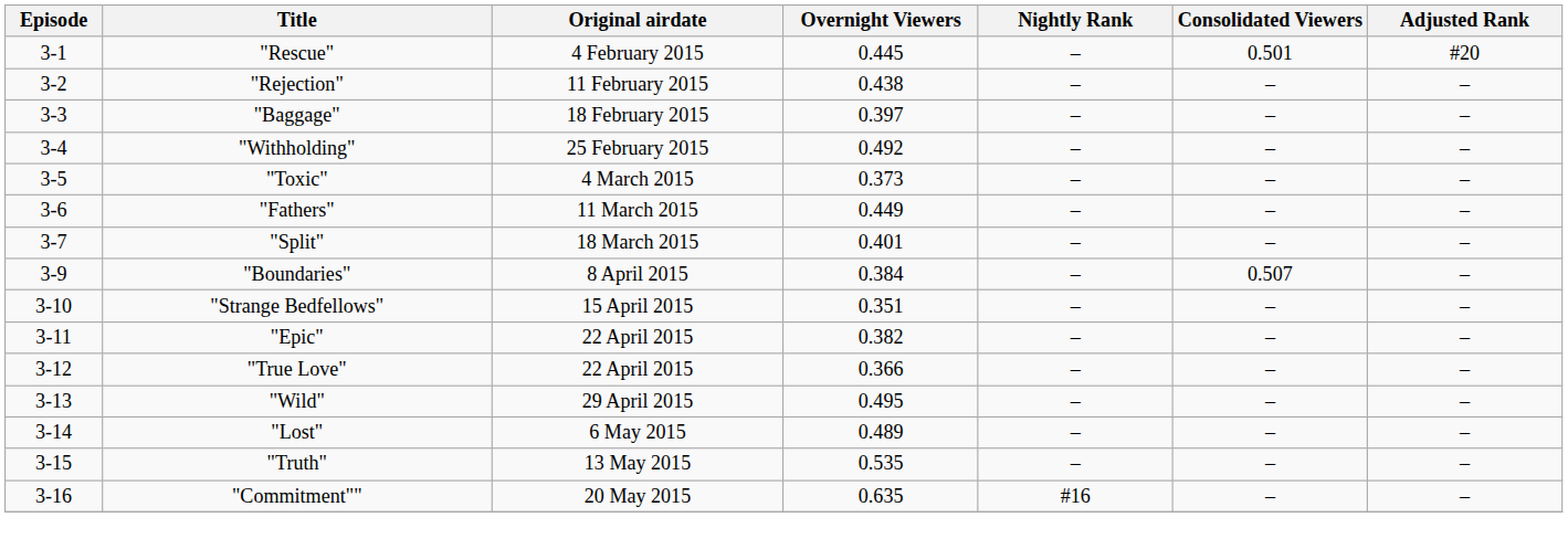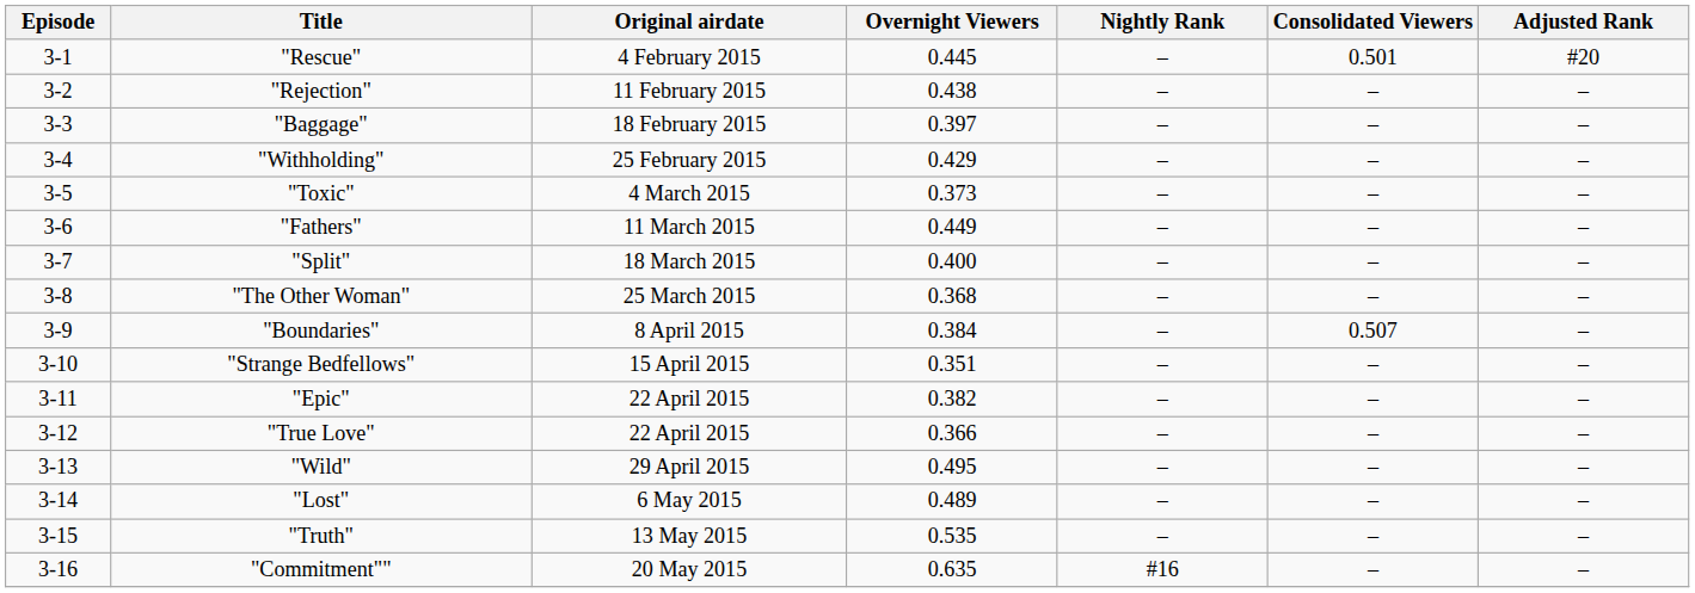 <table class="wikitable sortable">
 <tr>
 <th width=5%>Episode</th>
 <th width=20%>Title</th>
 <th width=15%>Original airdate</th>
 <th width=10%>Overnight Viewers</th>
 <th width=10%>Nightly Rank</th>
 <th width=10%>Consolidated Viewers</th>
 <th width=10%>Adjusted Rank</th>
 </tr>
 <tr>
 <td style="text-align:center">3-1</td>
 <td style="text-align:center">"Rescue"</td>
 <td style="text-align:center">4 February 2015</td>
 <td style="text-align:center">0.445</td>
 <td style="text-align:center">–</td>
 <td style="text-align:center">0.501</td>
 <td style="text-align:center">#20</td>
 </tr>
 <tr>
 <td style="text-align:center">3-2</td>
 <td style="text-align:center">"Rejection"</td>
 <td style="text-align:center">11 February 2015</td>
 <td style="text-align:center">0.438</td>
 <td style="text-align:center">–</td>
 <td style="text-align:center">–</td>
 <td style="text-align:center">–</td>
 </tr>
 <tr>
 <td style="text-align:center">3-3</td>
 <td style="text-align:center">"Baggage"</td>
 <td style="text-align:center">18 February 2015</td>
 <td style="text-align:center">0.397</td>
 <td style="text-align:center">–</td>
 <td style="text-align:center">–</td>
 <td style="text-align:center">–</td>
 </tr>
 <tr>
 <td style="text-align:center">3-4</td>
 <td style="text-align:center">"Withholding"</td>
 <td style="text-align:center">25 February 2015</td>
-<td style="text-align:center">0.492</td>
+<td style="text-align:center">0.429</td>
 <td style="text-align:center">–</td>
 <td style="text-align:center">–</td>
 <td style="text-align:center">–</td>
 </tr>
 <tr>
 <td style="text-align:center">3-5</td>
 <td style="text-align:center">"Toxic"</td>
 <td style="text-align:center">4 March 2015</td>
 <td style="text-align:center">0.373</td>
 <td style="text-align:center">–</td>
 <td style="text-align:center">–</td>
 <td style="text-align:center">–</td>
 </tr>
 <tr>
 <td style="text-align:center">3-6</td>
 <td style="text-align:center">"Fathers"</td>
 <td style="text-align:center">11 March 2015</td>
 <td style="text-align:center">0.449</td>
 <td style="text-align:center">–</td>
 <td style="text-align:center">–</td>
 <td style="text-align:center">–</td>
 </tr>
 <tr>
 <td style="text-align:center">3-7</td>
 <td style="text-align:center">"Split"</td>
 <td style="text-align:center">18 March 2015</td>
-<td style="text-align:center">0.401</td>
+<td style="text-align:center">0.400</td>
+<td style="text-align:center">–</td>
+<td style="text-align:center">–</td>
+<td style="text-align:center">–</td>
+</tr>
+<tr>
+<td style="text-align:center">3-8</td>
+<td style="text-align:center">"The Other Woman"</td>
+<td style="text-align:center">25 March 2015</td>
+<td style="text-align:center">0.368</td>
 <td style="text-align:center">–</td>
 <td style="text-align:center">–</td>
 <td style="text-align:center">–</td>
 </tr>
 <tr>
 <td style="text-align:center">3-9</td>
 <td style="text-align:center">"Boundaries"</td>
 <td style="text-align:center">8 April 2015</td>
 <td style="text-align:center">0.384</td>
 <td style="text-align:center">–</td>
 <td style="text-align:center">0.507</td>
 <td style="text-align:center">–</td>
 </tr>
 <tr>
 <td style="text-align:center">3-10</td>
 <td style="text-align:center">"Strange Bedfellows"</td>
 <td style="text-align:center">15 April 2015</td>
 <td style="text-align:center">0.351</td>
 <td style="text-align:center">–</td>
 <td style="text-align:center">–</td>
 <td style="text-align:center">–</td>
 </tr>
 <tr>
 <td style="text-align:center">3-11</td>
 <td style="text-align:center">"Epic"</td>
 <td style="text-align:center">22 April 2015</td>
 <td style="text-align:center">0.382</td>
 <td style="text-align:center">–</td>
 <td style="text-align:center">–</td>
 <td style="text-align:center">–</td>
 </tr>
 <tr>
 <td style="text-align:center">3-12</td>
 <td style="text-align:center">"True Love"</td>
 <td style="text-align:center">22 April 2015</td>
 <td style="text-align:center">0.366</td>
 <td style="text-align:center">–</td>
 <td style="text-align:center">–</td>
 <td style="text-align:center">–</td>
 </tr>
 <tr>
 <td style="text-align:center">3-13</td>
 <td style="text-align:center">"Wild"</td>
 <td style="text-align:center">29 April 2015</td>
 <td style="text-align:center">0.495</td>
 <td style="text-align:center">–</td>
 <td style="text-align:center">–</td>
 <td style="text-align:center">–</td>
 </tr>
 <tr>
 <td style="text-align:center">3-14</td>
 <td style="text-align:center">"Lost"</td>
 <td style="text-align:center">6 May 2015</td>
 <td style="text-align:center">0.489</td>
 <td style="text-align:center">–</td>
 <td style="text-align:center">–</td>
 <td style="text-align:center">–</td>
 </tr>
 <tr>
 <td style="text-align:center">3-15</td>
 <td style="text-align:center">"Truth"</td>
 <td style="text-align:center">13 May 2015</td>
 <td style="text-align:center">0.535</td>
 <td style="text-align:center">–</td>
 <td style="text-align:center">–</td>
 <td style="text-align:center">–</td>
 </tr>
 <tr>
 <td style="text-align:center">3-16</td>
 <td style="text-align:center">"Commitment""</td>
 <td style="text-align:center">20 May 2015</td>
 <td style="text-align:center">0.635</td>
 <td style="text-align:center">#16</td>
 <td style="text-align:center">–</td>
 <td style="text-align:center">–</td>
 </tr>
 <tr>
 </tr>
 </table>
